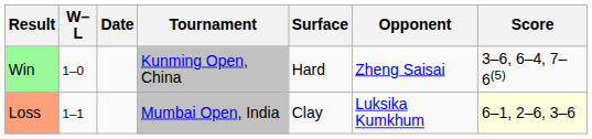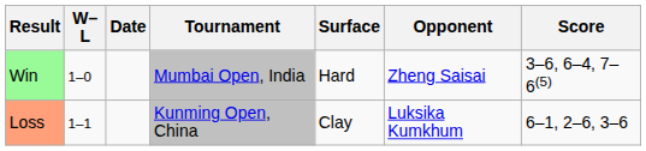 <table class="sortable wikitable">
 <tr>
 <th>Result</th>
 <th class="unsortable">W–L</th>
 <th>Date</th>
 <th>Tournament</th>
 <th>Surface</th>
 <th>Opponent</th>
 <th class="unsortable">Score</th>
 </tr>
 <tr>
 <td bgcolor=98FB98>Win</td>
 <td><small>1–0</small></td>
 <td><a href='#'></a></td>
-<td bgcolor=silver><a href='#'>Kunming Open</a>, China</td>
+<td bgcolor=silver><a href='#'>Mumbai Open</a>, India</td>
 <td>Hard</td>
 <td> <a href='#'>Zheng Saisai</a></td>
 <td>3–6, 6–4, 7–6<sup>(5)</sup></td>
 </tr>
 <tr>
 <td bgcolor=FFA07A>Loss</td>
 <td><small>1–1</small></td>
 <td><a href='#'></a></td>
-<td bgcolor=silver><a href='#'>Mumbai Open</a>, India</td>
+<td bgcolor=silver><a href='#'>Kunming Open</a>, China</td>
 <td>Clay</td>
 <td> <a href='#'>Luksika Kumkhum</a></td>
-<td style="background: lightyellow;">6–1, 2–6, 3–6</td>
+<td>6–1, 2–6, 3–6</td>
 </tr>
 </table>
